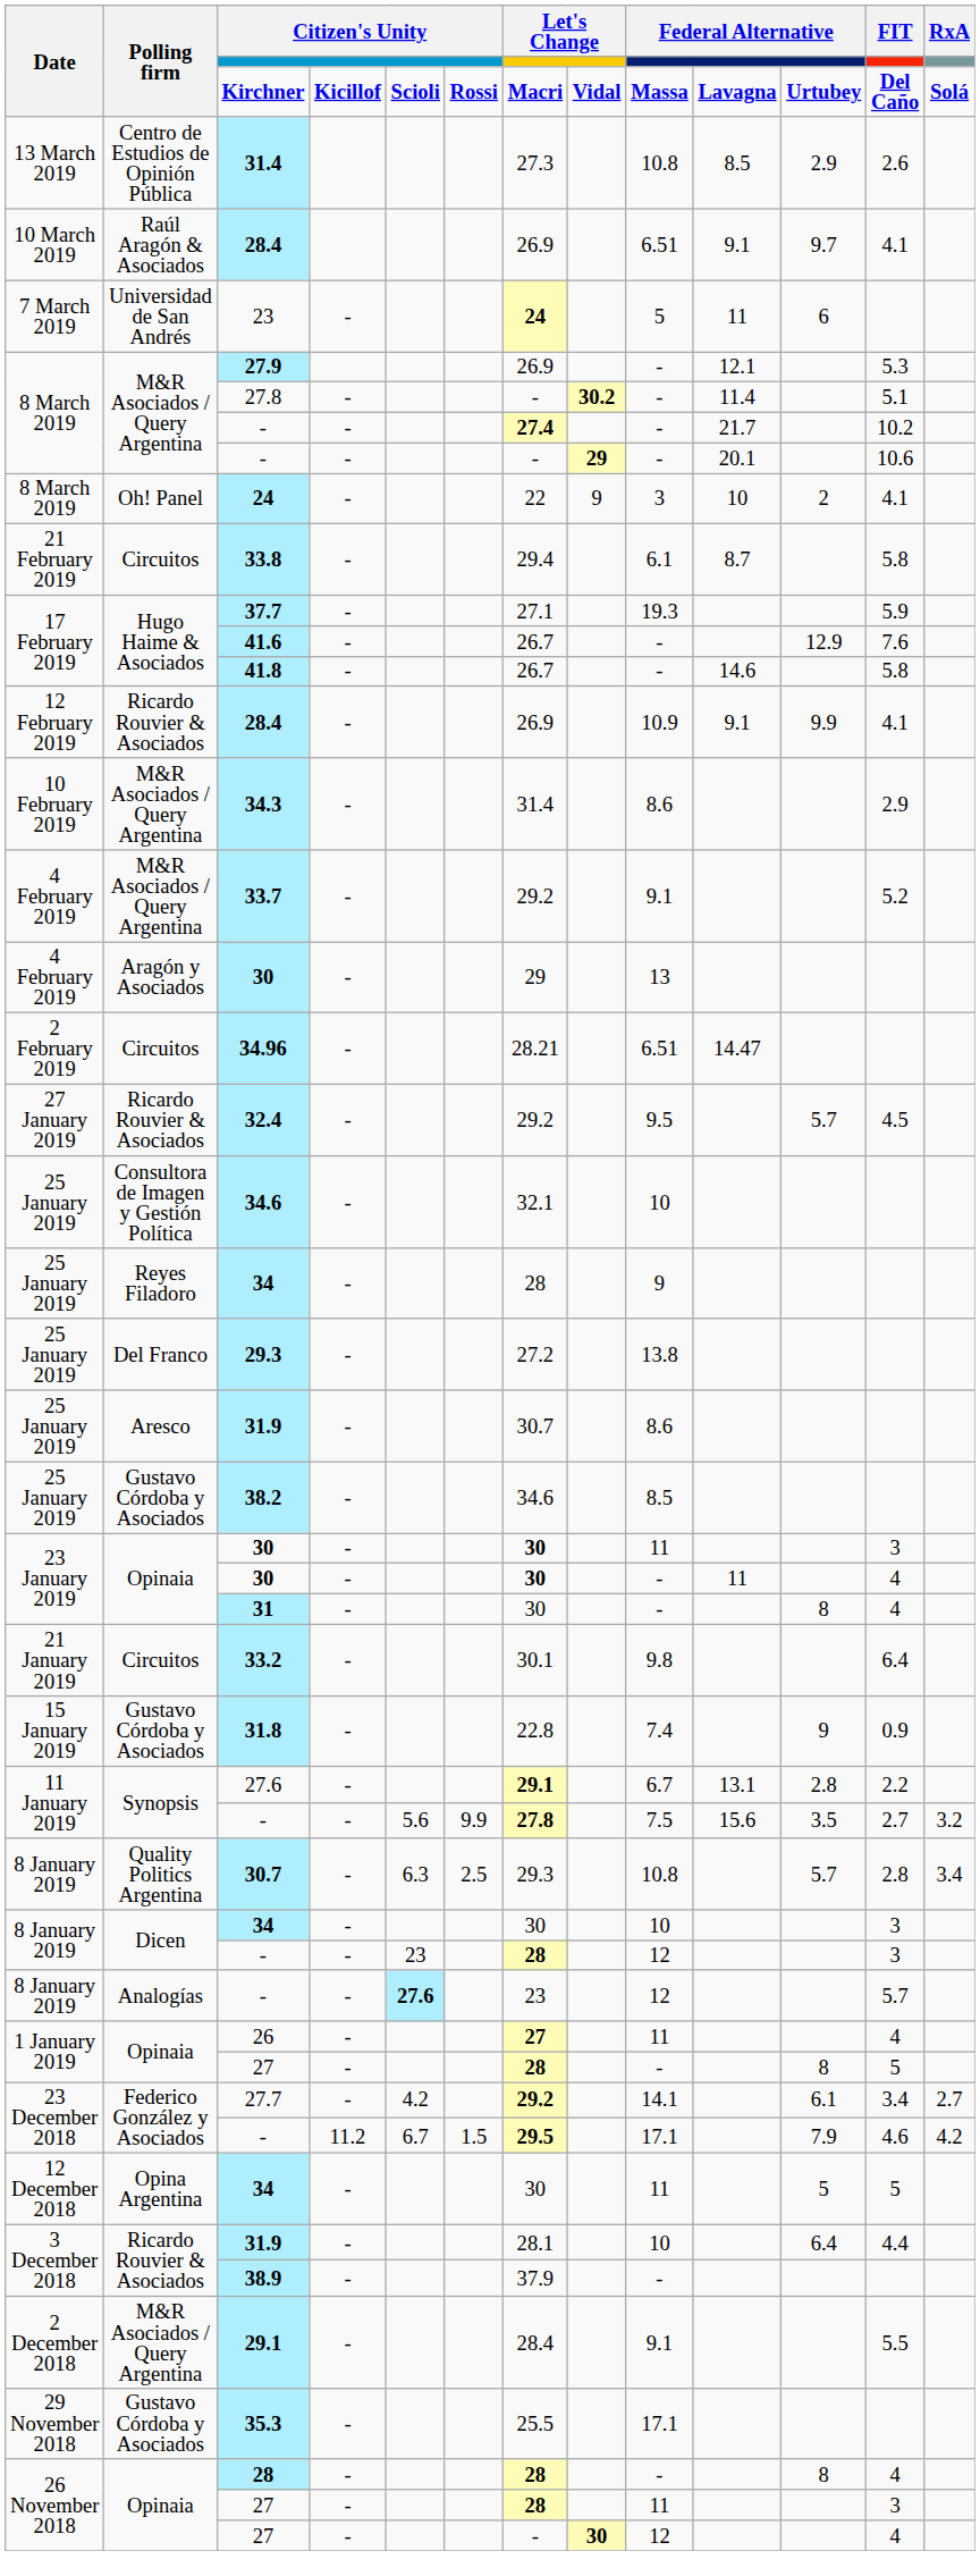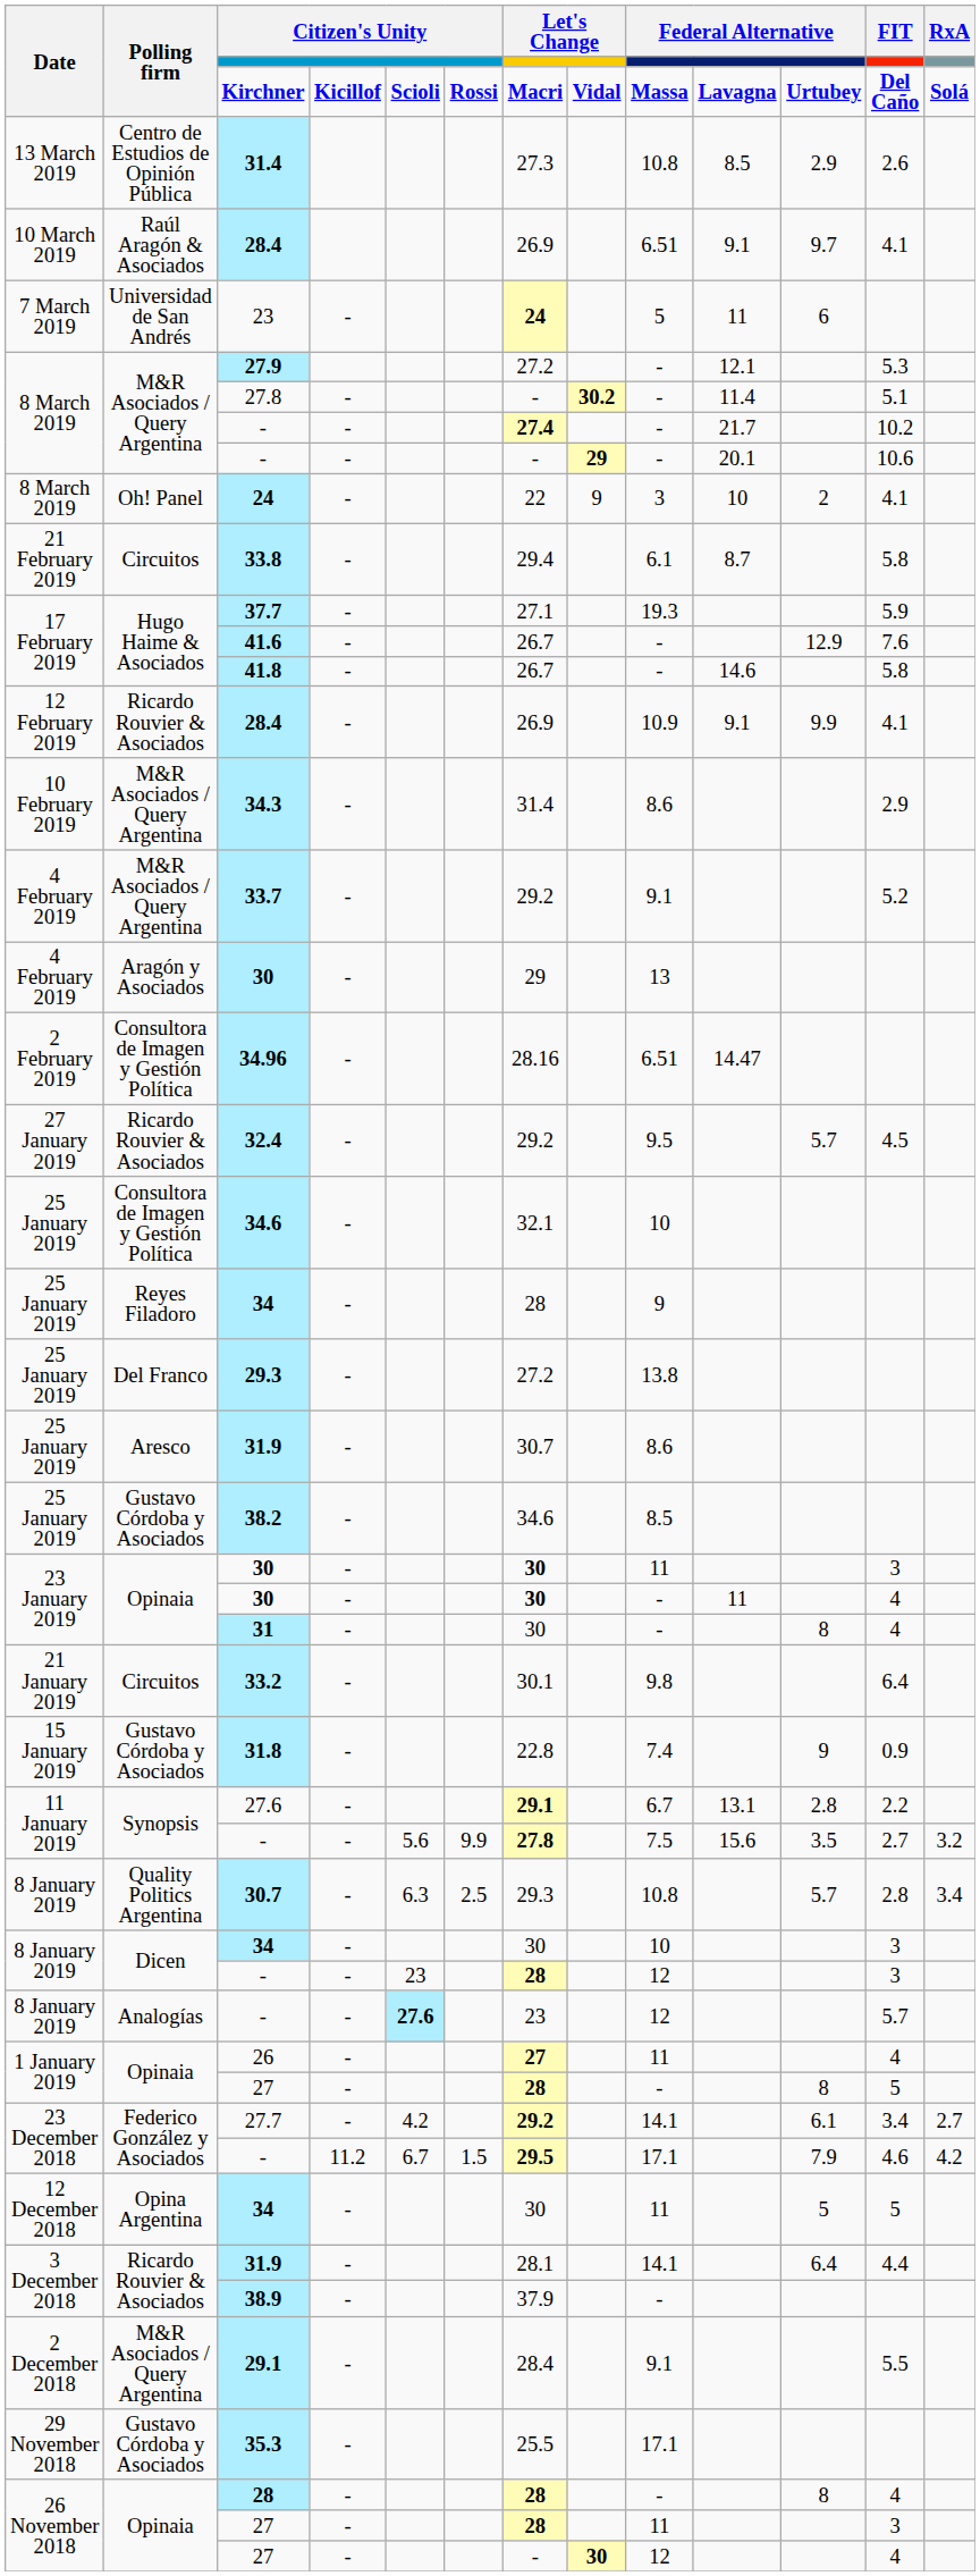 <table class="wikitable" style="text-align:center;font-size:90%;line-height:14px;">
 <tr>
 <th rowspan="3">Date</th>
 <th rowspan="3">Polling firm</th>
 <th colspan="4" class="unsortable"><a href='#'>Citizen's Unity</a></th>
 <th colspan="2" class="unsortable"><a href='#'>Let's Change</a></th>
 <th colspan="3" class="unsortable"><a href='#'>Federal Alternative</a></th>
 <th class="unsortable"><a href='#'>FIT</a></th>
 <th class="unsortable"><a href='#'>RxA</a></th>
 </tr>
 <tr>
 <td colspan="4" class="sortable" style="background:#0099cc;"></td>
 <td colspan="2" class="sortable" style="background:#f9cc00;"></td>
 <td colspan="3" class="sortable" style="background:#061e6d;"></td>
 <td class="sortable" style="background:#F72300;"></td>
 <td class="sortable" style="background:#79989e;"></td>
 </tr>
 <tr>
 <td><a href='#'><strong>Kirchner</strong></a></td>
 <td><strong><a href='#'>Kicillof</a></strong></td>
 <td><strong><a href='#'>Scioli</a></strong></td>
 <td><strong><a href='#'>Rossi</a></strong></td>
 <td><strong><a href='#'>Macri</a></strong></td>
 <td><strong><a href='#'>Vidal</a></strong></td>
 <td><strong><a href='#'>Massa</a></strong></td>
 <td><strong><a href='#'>Lavagna</a></strong></td>
 <td><strong><a href='#'>Urtubey</a></strong></td>
 <td><strong><a href='#'>Del Caño</a></strong></td>
 <td><strong><a href='#'>Solá</a></strong></td>
 </tr>
 <tr>
 <td>13 March 2019</td>
 <td>Centro de Estudios de Opinión Pública</td>
 <td bgcolor=#aeeeff><strong>31.4</strong></td>
 <td></td>
 <td></td>
 <td></td>
 <td>27.3</td>
 <td></td>
 <td>10.8</td>
 <td>8.5</td>
 <td>2.9</td>
 <td>2.6</td>
 <td></td>
 </tr>
 <tr>
 <td>10 March 2019</td>
 <td>Raúl Aragón & Asociados</td>
 <td bgcolor=#aeeeff><strong>28.4</strong></td>
 <td></td>
 <td></td>
 <td></td>
 <td>26.9</td>
 <td></td>
 <td>6.51</td>
 <td>9.1</td>
 <td>9.7</td>
 <td>4.1</td>
 <td></td>
 </tr>
 <tr>
 <td>7 March 2019</td>
 <td>Universidad de San Andrés</td>
 <td>23</td>
 <td>-</td>
 <td></td>
 <td></td>
 <td bgcolor=#fffcb7><strong>24</strong></td>
 <td></td>
 <td>5</td>
 <td>11</td>
 <td>6</td>
 <td></td>
 <td></td>
 </tr>
 <tr>
 <td rowspan="4">8 March 2019</td>
 <td rowspan="4">M&R Asociados / Query Argentina</td>
 <td bgcolor=#aeeeff><strong>27.9</strong></td>
 <td></td>
 <td></td>
 <td></td>
-<td>26.9</td>
+<td>27.2</td>
 <td></td>
 <td>-</td>
 <td>12.1</td>
 <td></td>
 <td>5.3</td>
 <td></td>
 </tr>
 <tr>
 <td>27.8</td>
 <td>-</td>
 <td></td>
 <td></td>
 <td>-</td>
 <td bgcolor=#fffcb7><strong>30.2</strong></td>
 <td>-</td>
 <td>11.4</td>
 <td></td>
 <td>5.1</td>
 <td></td>
 </tr>
 <tr>
 <td>-</td>
 <td>-</td>
 <td></td>
 <td></td>
 <td bgcolor=#fffcb7><strong>27.4</strong></td>
 <td></td>
 <td>-</td>
 <td>21.7</td>
 <td></td>
 <td>10.2</td>
 <td></td>
 </tr>
 <tr>
 <td>-</td>
 <td>-</td>
 <td></td>
 <td></td>
 <td>-</td>
 <td bgcolor=#fffcb7><strong>29</strong></td>
 <td>-</td>
 <td>20.1</td>
 <td></td>
 <td>10.6</td>
 <td></td>
 </tr>
 <tr>
 <td>8 March 2019</td>
 <td>Oh! Panel</td>
 <td bgcolor=#aeeeff><strong>24</strong></td>
 <td>-</td>
 <td></td>
 <td></td>
 <td>22</td>
 <td>9</td>
 <td>3</td>
 <td>10</td>
 <td>2</td>
 <td>4.1</td>
 <td></td>
 </tr>
 <tr>
 <td>21 February 2019</td>
 <td>Circuitos</td>
 <td bgcolor=#aeeeff><strong>33.8</strong></td>
 <td>-</td>
 <td></td>
 <td></td>
 <td>29.4</td>
 <td></td>
 <td>6.1</td>
 <td>8.7</td>
 <td></td>
 <td>5.8</td>
 <td></td>
 </tr>
 <tr>
 <td rowspan="3">17 February 2019</td>
 <td rowspan="3">Hugo Haime & Asociados</td>
 <td bgcolor=#aeeeff><strong>37.7</strong></td>
 <td>-</td>
 <td></td>
 <td></td>
 <td>27.1</td>
 <td></td>
 <td>19.3</td>
 <td></td>
 <td></td>
 <td>5.9</td>
 <td></td>
 </tr>
 <tr>
 <td bgcolor=#aeeeff><strong>41.6</strong></td>
 <td>-</td>
 <td></td>
 <td></td>
 <td>26.7</td>
 <td></td>
 <td>-</td>
 <td></td>
 <td>12.9</td>
 <td>7.6</td>
 <td></td>
 </tr>
 <tr>
 <td bgcolor=#aeeeff><strong>41.8</strong></td>
 <td>-</td>
 <td></td>
 <td></td>
 <td>26.7</td>
 <td></td>
 <td>-</td>
 <td>14.6</td>
 <td></td>
 <td>5.8</td>
 <td></td>
 </tr>
 <tr>
 <td>12 February 2019</td>
 <td>Ricardo Rouvier & Asociados</td>
 <td bgcolor=#aeeeff><strong>28.4</strong></td>
 <td>-</td>
 <td></td>
 <td></td>
 <td>26.9</td>
 <td></td>
 <td>10.9</td>
 <td>9.1</td>
 <td>9.9</td>
 <td>4.1</td>
 <td></td>
 </tr>
 <tr>
 <td>10 February 2019</td>
 <td>M&R Asociados / Query Argentina</td>
 <td bgcolor=#aeeeff><strong>34.3</strong></td>
 <td>-</td>
 <td></td>
 <td></td>
 <td>31.4</td>
 <td></td>
 <td>8.6</td>
 <td></td>
 <td></td>
 <td>2.9</td>
 <td></td>
 </tr>
 <tr>
 <td>4 February 2019</td>
 <td>M&R Asociados / Query Argentina</td>
 <td bgcolor=#aeeeff><strong>33.7</strong></td>
 <td>-</td>
 <td></td>
 <td></td>
 <td>29.2</td>
 <td></td>
 <td>9.1</td>
 <td></td>
 <td></td>
 <td>5.2</td>
 <td></td>
 </tr>
 <tr>
 <td>4 February 2019</td>
 <td>Aragón y Asociados</td>
 <td bgcolor=#aeeeff><strong>30</strong></td>
 <td>-</td>
 <td></td>
 <td></td>
 <td>29</td>
 <td></td>
 <td>13</td>
 <td></td>
 <td></td>
 <td></td>
 <td></td>
 </tr>
 <tr>
 <td>2 February 2019</td>
-<td rowspan="1">Circuitos</td>
+<td>Consultora de Imagen y Gestión Política</td>
 <td bgcolor=#aeeeff><strong>34.96</strong></td>
 <td>-</td>
 <td></td>
 <td></td>
-<td>28.21</td>
+<td>28.16</td>
 <td></td>
 <td>6.51</td>
 <td>14.47</td>
 <td></td>
 <td></td>
 <td></td>
 </tr>
 <tr>
 <td>27 January 2019</td>
 <td>Ricardo Rouvier & Asociados</td>
 <td bgcolor=#aeeeff><strong>32.4</strong></td>
 <td>-</td>
 <td></td>
 <td></td>
 <td>29.2</td>
 <td></td>
 <td>9.5</td>
 <td></td>
 <td>5.7</td>
 <td>4.5</td>
 <td></td>
 </tr>
 <tr>
 <td>25 January 2019</td>
 <td rowspan="1">Consultora de Imagen y Gestión Política</td>
 <td bgcolor=#aeeeff><strong>34.6</strong></td>
 <td>-</td>
 <td></td>
 <td></td>
 <td>32.1</td>
 <td></td>
 <td>10</td>
 <td></td>
 <td></td>
 <td></td>
 <td></td>
 </tr>
 <tr>
 <td>25 January 2019</td>
 <td rowspan="1">Reyes Filadoro</td>
 <td bgcolor=#aeeeff><strong>34</strong></td>
 <td>-</td>
 <td></td>
 <td></td>
 <td>28</td>
 <td></td>
 <td>9</td>
 <td></td>
 <td></td>
 <td></td>
 <td></td>
 </tr>
 <tr>
 <td>25 January 2019</td>
 <td rowspan="1">Del Franco</td>
 <td bgcolor=#aeeeff><strong>29.3</strong></td>
 <td>-</td>
 <td></td>
 <td></td>
 <td>27.2</td>
 <td></td>
 <td>13.8</td>
 <td></td>
 <td></td>
 <td></td>
 <td></td>
 </tr>
 <tr>
 <td>25 January 2019</td>
 <td rowspan="1">Aresco</td>
 <td bgcolor=#aeeeff><strong>31.9</strong></td>
 <td>-</td>
 <td></td>
 <td></td>
 <td>30.7</td>
 <td></td>
 <td>8.6</td>
 <td></td>
 <td></td>
 <td></td>
 <td></td>
 </tr>
 <tr>
 <td>25 January 2019</td>
 <td rowspan="1">Gustavo Córdoba y Asociados</td>
 <td bgcolor=#aeeeff><strong>38.2</strong></td>
 <td>-</td>
 <td></td>
 <td></td>
 <td>34.6</td>
 <td></td>
 <td>8.5</td>
 <td></td>
 <td></td>
 <td></td>
 <td></td>
 </tr>
 <tr>
 <td rowspan="3">23 January 2019</td>
 <td rowspan="3">Opinaia</td>
 <td><strong>30</strong></td>
 <td>-</td>
 <td></td>
 <td></td>
 <td><strong>30</strong></td>
 <td></td>
 <td>11</td>
 <td></td>
 <td></td>
 <td>3</td>
 <td></td>
 </tr>
 <tr>
 <td><strong>30</strong></td>
 <td>-</td>
 <td></td>
 <td></td>
 <td><strong>30</strong></td>
 <td></td>
 <td>-</td>
 <td>11</td>
 <td></td>
 <td>4</td>
 <td></td>
 </tr>
 <tr>
 <td bgcolor=#aeeeff><strong>31</strong></td>
 <td>-</td>
 <td></td>
 <td></td>
 <td>30</td>
 <td></td>
 <td>-</td>
 <td></td>
 <td>8</td>
 <td>4</td>
 <td></td>
 </tr>
 <tr>
 <td>21 January 2019</td>
 <td rowspan="1">Circuitos</td>
 <td bgcolor=#aeeeff><strong>33.2</strong></td>
 <td>-</td>
 <td></td>
 <td></td>
 <td>30.1</td>
 <td></td>
 <td>9.8</td>
 <td></td>
 <td></td>
 <td>6.4</td>
 <td></td>
 </tr>
 <tr>
 <td>15 January 2019</td>
 <td rowspan="1">Gustavo Córdoba y Asociados</td>
 <td bgcolor=#aeeeff><strong>31.8</strong></td>
 <td>-</td>
 <td></td>
 <td></td>
 <td>22.8</td>
 <td></td>
 <td>7.4</td>
 <td></td>
 <td>9</td>
 <td>0.9</td>
 <td></td>
 </tr>
 <tr>
 <td rowspan="2">11 January 2019</td>
 <td rowspan="2">Synopsis</td>
 <td>27.6</td>
 <td>-</td>
 <td></td>
 <td></td>
 <td bgcolor=#fffcb7><strong>29.1</strong></td>
 <td></td>
 <td>6.7</td>
 <td>13.1</td>
 <td>2.8</td>
 <td>2.2</td>
 <td></td>
 </tr>
 <tr>
 <td>-</td>
 <td>-</td>
 <td>5.6</td>
 <td>9.9</td>
 <td bgcolor=#fffcb7><strong>27.8</strong></td>
 <td></td>
 <td>7.5</td>
 <td>15.6</td>
 <td>3.5</td>
 <td>2.7</td>
 <td>3.2</td>
 </tr>
 <tr>
 <td>8 January 2019</td>
 <td rowspan="1">Quality Politics Argentina</td>
 <td bgcolor=#aeeeff><strong>30.7</strong></td>
 <td>-</td>
 <td>6.3</td>
 <td>2.5</td>
 <td>29.3</td>
 <td></td>
 <td>10.8</td>
 <td></td>
 <td>5.7</td>
 <td>2.8</td>
 <td>3.4</td>
 </tr>
 <tr>
 <td rowspan="2">8 January 2019</td>
 <td rowspan="2">Dicen</td>
 <td bgcolor=#aeeeff><strong>34</strong></td>
 <td>-</td>
 <td></td>
 <td></td>
 <td>30</td>
 <td></td>
 <td>10</td>
 <td></td>
 <td></td>
 <td>3</td>
 <td></td>
 </tr>
 <tr>
 <td>-</td>
 <td>-</td>
 <td>23</td>
 <td></td>
 <td bgcolor=#fffcb7><strong>28</strong></td>
 <td></td>
 <td>12</td>
 <td></td>
 <td></td>
 <td>3</td>
 <td></td>
 </tr>
 <tr>
 <td>8 January 2019</td>
 <td>Analogías</td>
 <td>-</td>
 <td>-</td>
 <td bgcolor=#aeeeff><strong>27.6</strong></td>
 <td></td>
 <td>23</td>
 <td></td>
 <td>12</td>
 <td></td>
 <td></td>
 <td>5.7</td>
 <td></td>
 </tr>
 <tr>
 <td rowspan="2">1 January 2019</td>
 <td rowspan="2">Opinaia</td>
 <td>26</td>
 <td>-</td>
 <td></td>
 <td></td>
 <td bgcolor=#fffcb7><strong>27</strong></td>
 <td></td>
 <td>11</td>
 <td></td>
 <td></td>
 <td>4</td>
 <td></td>
 </tr>
 <tr>
 <td>27</td>
 <td>-</td>
 <td></td>
 <td></td>
 <td bgcolor=#fffcb7><strong>28</strong></td>
 <td></td>
 <td>-</td>
 <td></td>
 <td>8</td>
 <td>5</td>
 <td></td>
 </tr>
 <tr>
 <td rowspan="2">23 December 2018</td>
 <td rowspan="2">Federico González y Asociados</td>
 <td>27.7</td>
 <td>-</td>
 <td>4.2</td>
 <td></td>
 <td bgcolor=#fffcb7><strong>29.2</strong></td>
 <td></td>
 <td>14.1</td>
 <td></td>
 <td>6.1</td>
 <td>3.4</td>
 <td>2.7</td>
 </tr>
 <tr>
 <td>-</td>
 <td>11.2</td>
 <td>6.7</td>
 <td>1.5</td>
 <td bgcolor=#fffcb7><strong>29.5</strong></td>
 <td></td>
 <td>17.1</td>
 <td></td>
 <td>7.9</td>
 <td>4.6</td>
 <td>4.2</td>
 </tr>
 <tr>
 <td>12 December 2018</td>
 <td>Opina Argentina</td>
 <td bgcolor=#aeeeff><strong>34</strong></td>
 <td>-</td>
 <td></td>
 <td></td>
 <td>30</td>
 <td></td>
 <td>11</td>
 <td></td>
 <td>5</td>
 <td>5</td>
 <td></td>
 </tr>
 <tr>
 <td rowspan="2">3 December 2018</td>
 <td rowspan="2">Ricardo Rouvier & Asociados</td>
 <td bgcolor=#aeeeff><strong>31.9</strong></td>
 <td>-</td>
 <td></td>
 <td></td>
 <td>28.1</td>
 <td></td>
-<td>10</td>
+<td>14.1</td>
 <td></td>
 <td>6.4</td>
 <td>4.4</td>
 <td></td>
 </tr>
 <tr>
 <td bgcolor=#aeeeff><strong>38.9</strong></td>
 <td>-</td>
 <td></td>
 <td></td>
 <td>37.9</td>
 <td></td>
 <td>-</td>
 <td></td>
 <td></td>
 <td></td>
 <td></td>
 </tr>
 <tr>
 <td>2 December 2018</td>
 <td>M&R Asociados / Query Argentina</td>
 <td bgcolor=#aeeeff><strong>29.1</strong></td>
 <td>-</td>
 <td></td>
 <td></td>
 <td>28.4</td>
 <td></td>
 <td>9.1</td>
 <td></td>
 <td></td>
 <td>5.5</td>
 <td></td>
 </tr>
 <tr>
 <td>29 November 2018</td>
 <td>Gustavo Córdoba y Asociados</td>
 <td bgcolor=#aeeeff><strong>35.3</strong></td>
 <td>-</td>
 <td></td>
 <td></td>
 <td>25.5</td>
 <td></td>
 <td>17.1</td>
 <td></td>
 <td></td>
 <td></td>
 <td></td>
 </tr>
 <tr>
 <td rowspan="3">26 November 2018</td>
 <td rowspan="3">Opinaia</td>
 <td bgcolor=#aeeeff><strong>28</strong></td>
 <td>-</td>
 <td></td>
 <td></td>
 <td bgcolor=#fffcb7><strong>28</strong></td>
 <td></td>
 <td>-</td>
 <td></td>
 <td>8</td>
 <td>4</td>
 <td></td>
 </tr>
 <tr>
 <td>27</td>
 <td>-</td>
 <td></td>
 <td></td>
 <td bgcolor=#fffcb7><strong>28</strong></td>
 <td></td>
 <td>11</td>
 <td></td>
 <td></td>
 <td>3</td>
 <td></td>
 </tr>
 <tr>
 <td>27</td>
 <td>-</td>
 <td></td>
 <td></td>
 <td>-</td>
 <td bgcolor=#fffcb7><strong>30</strong></td>
 <td>12</td>
 <td></td>
 <td></td>
 <td>4</td>
 <td></td>
 </tr>
 </table>
